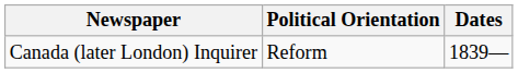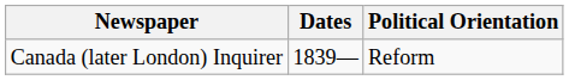 <table class="wikitable">
 <tr>
 <th>Newspaper</th>
+<th>Dates</th>
 <th>Political Orientation</th>
-<th>Dates</th>
 </tr>
 <tr>
 <td>Canada (later London) Inquirer</td>
+<td>1839—</td>
 <td>Reform</td>
-<td>1839—</td>
 </tr>
 </table>
